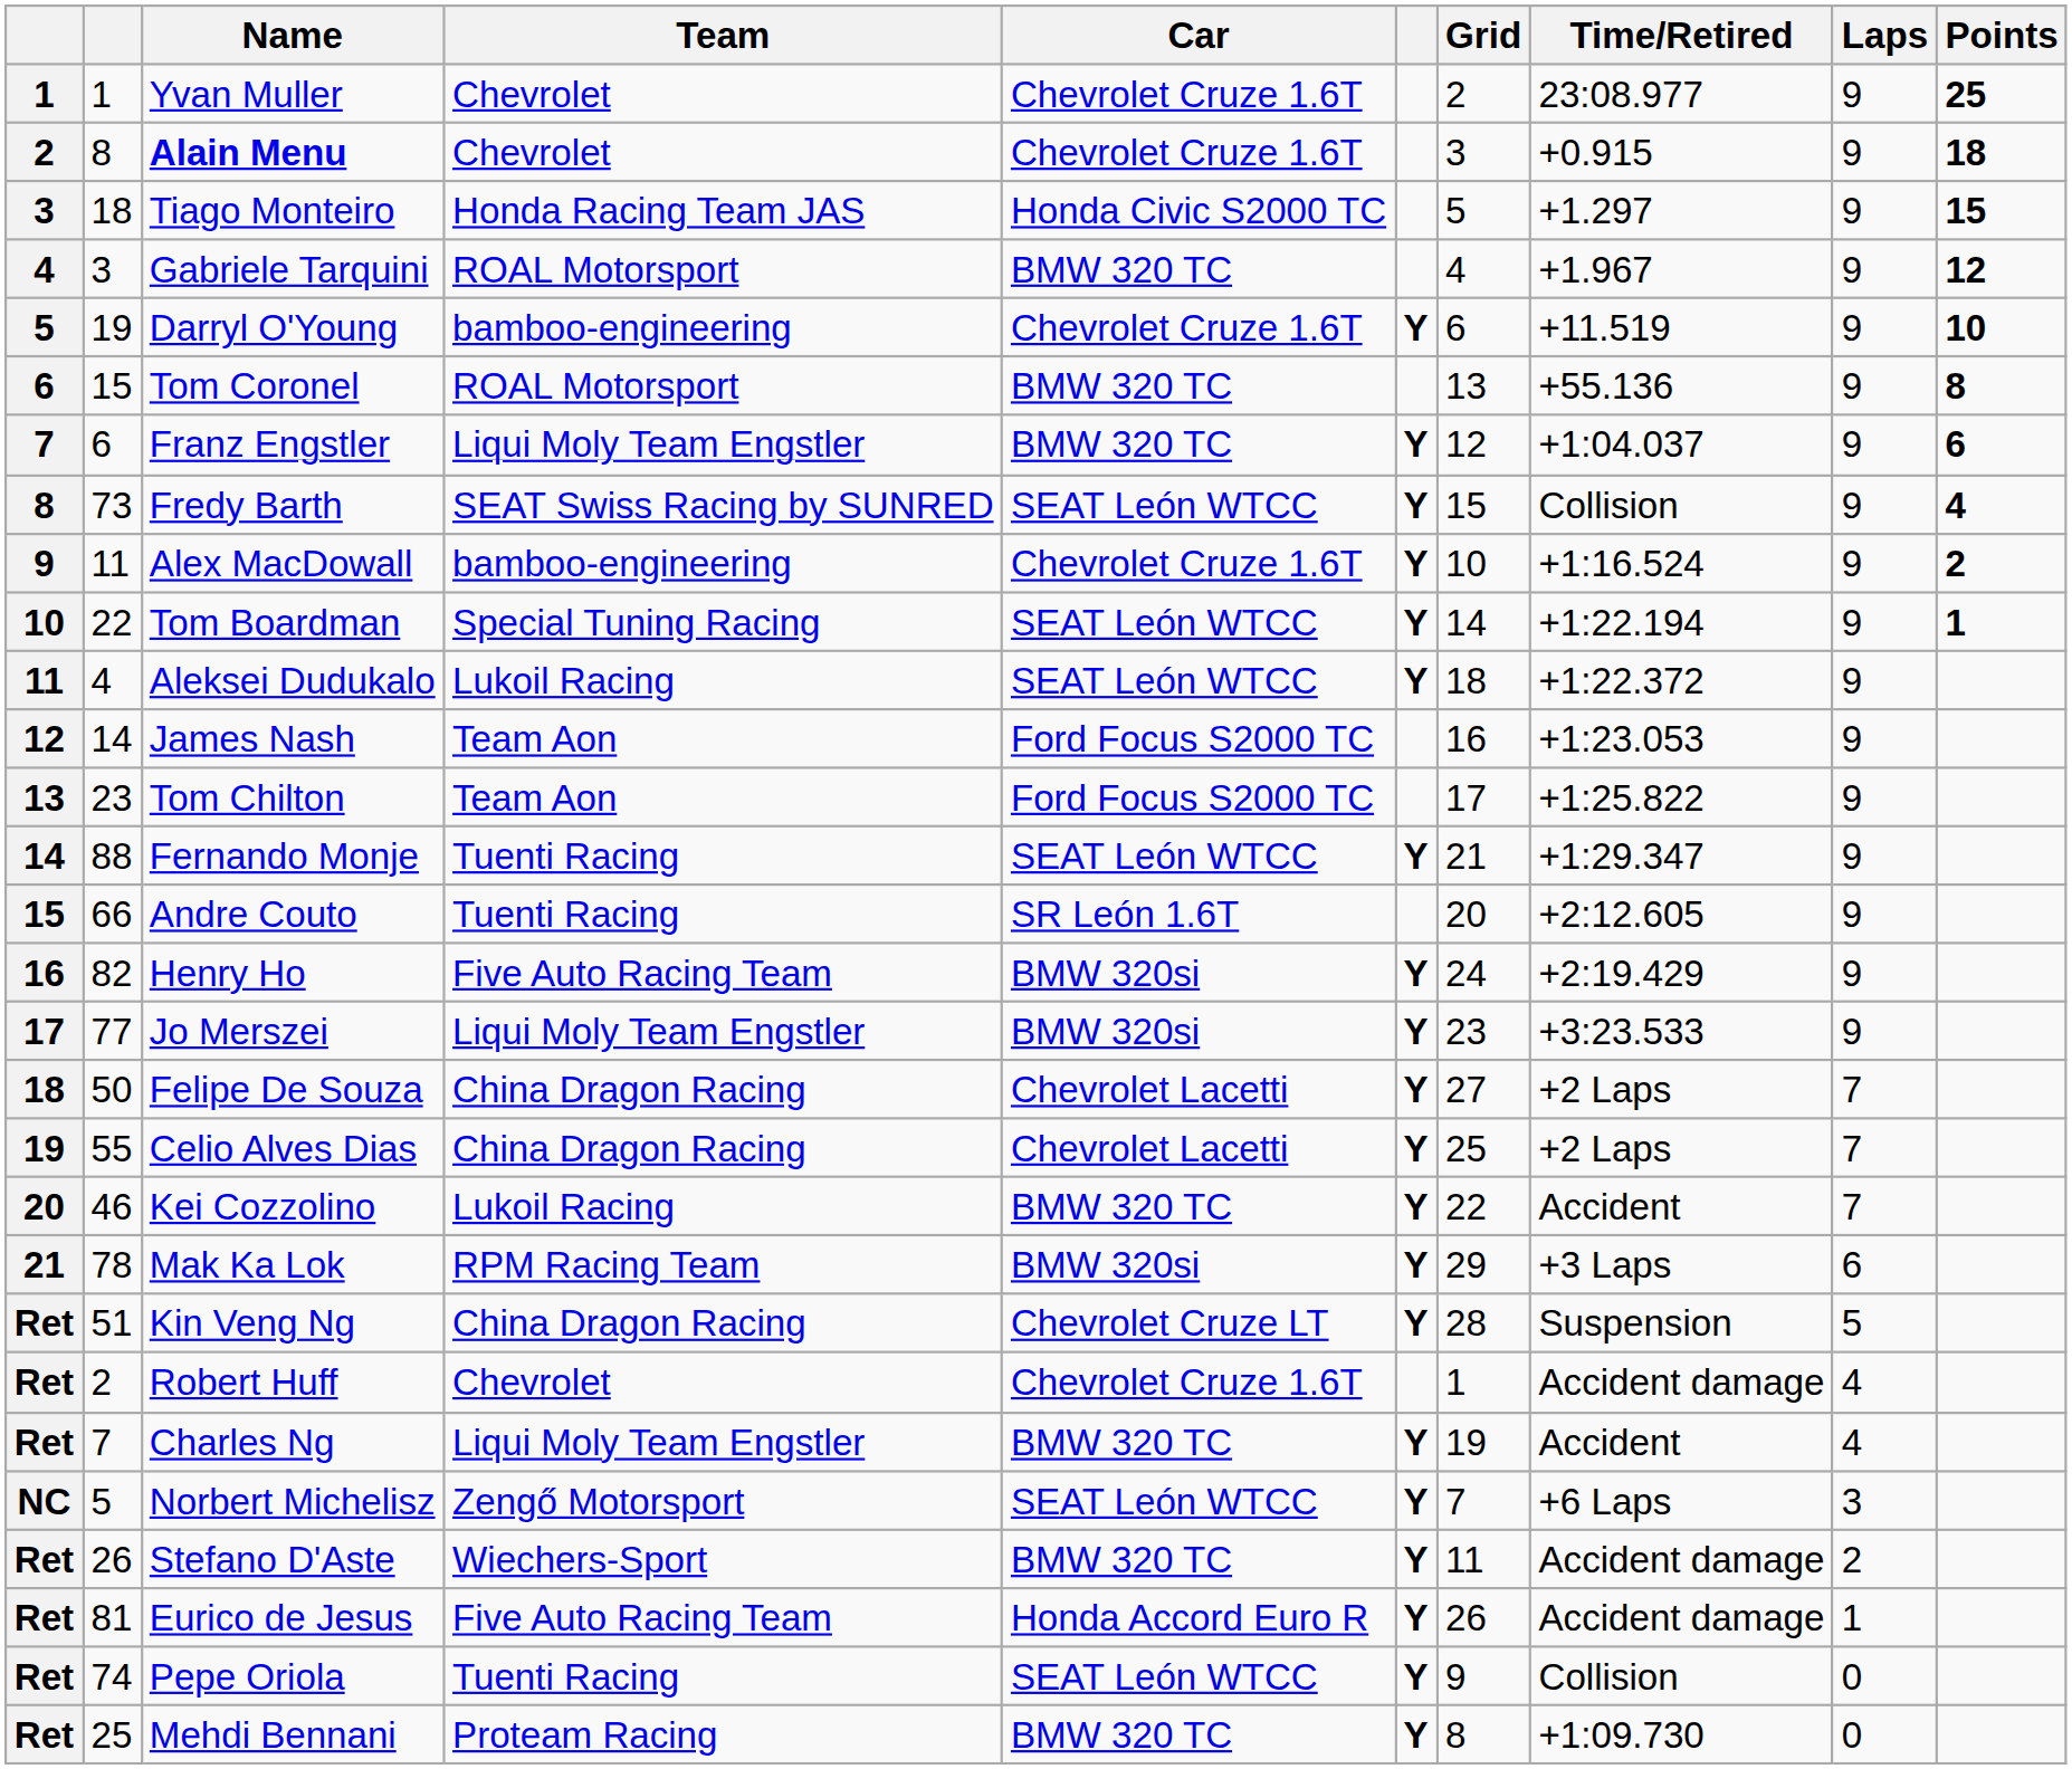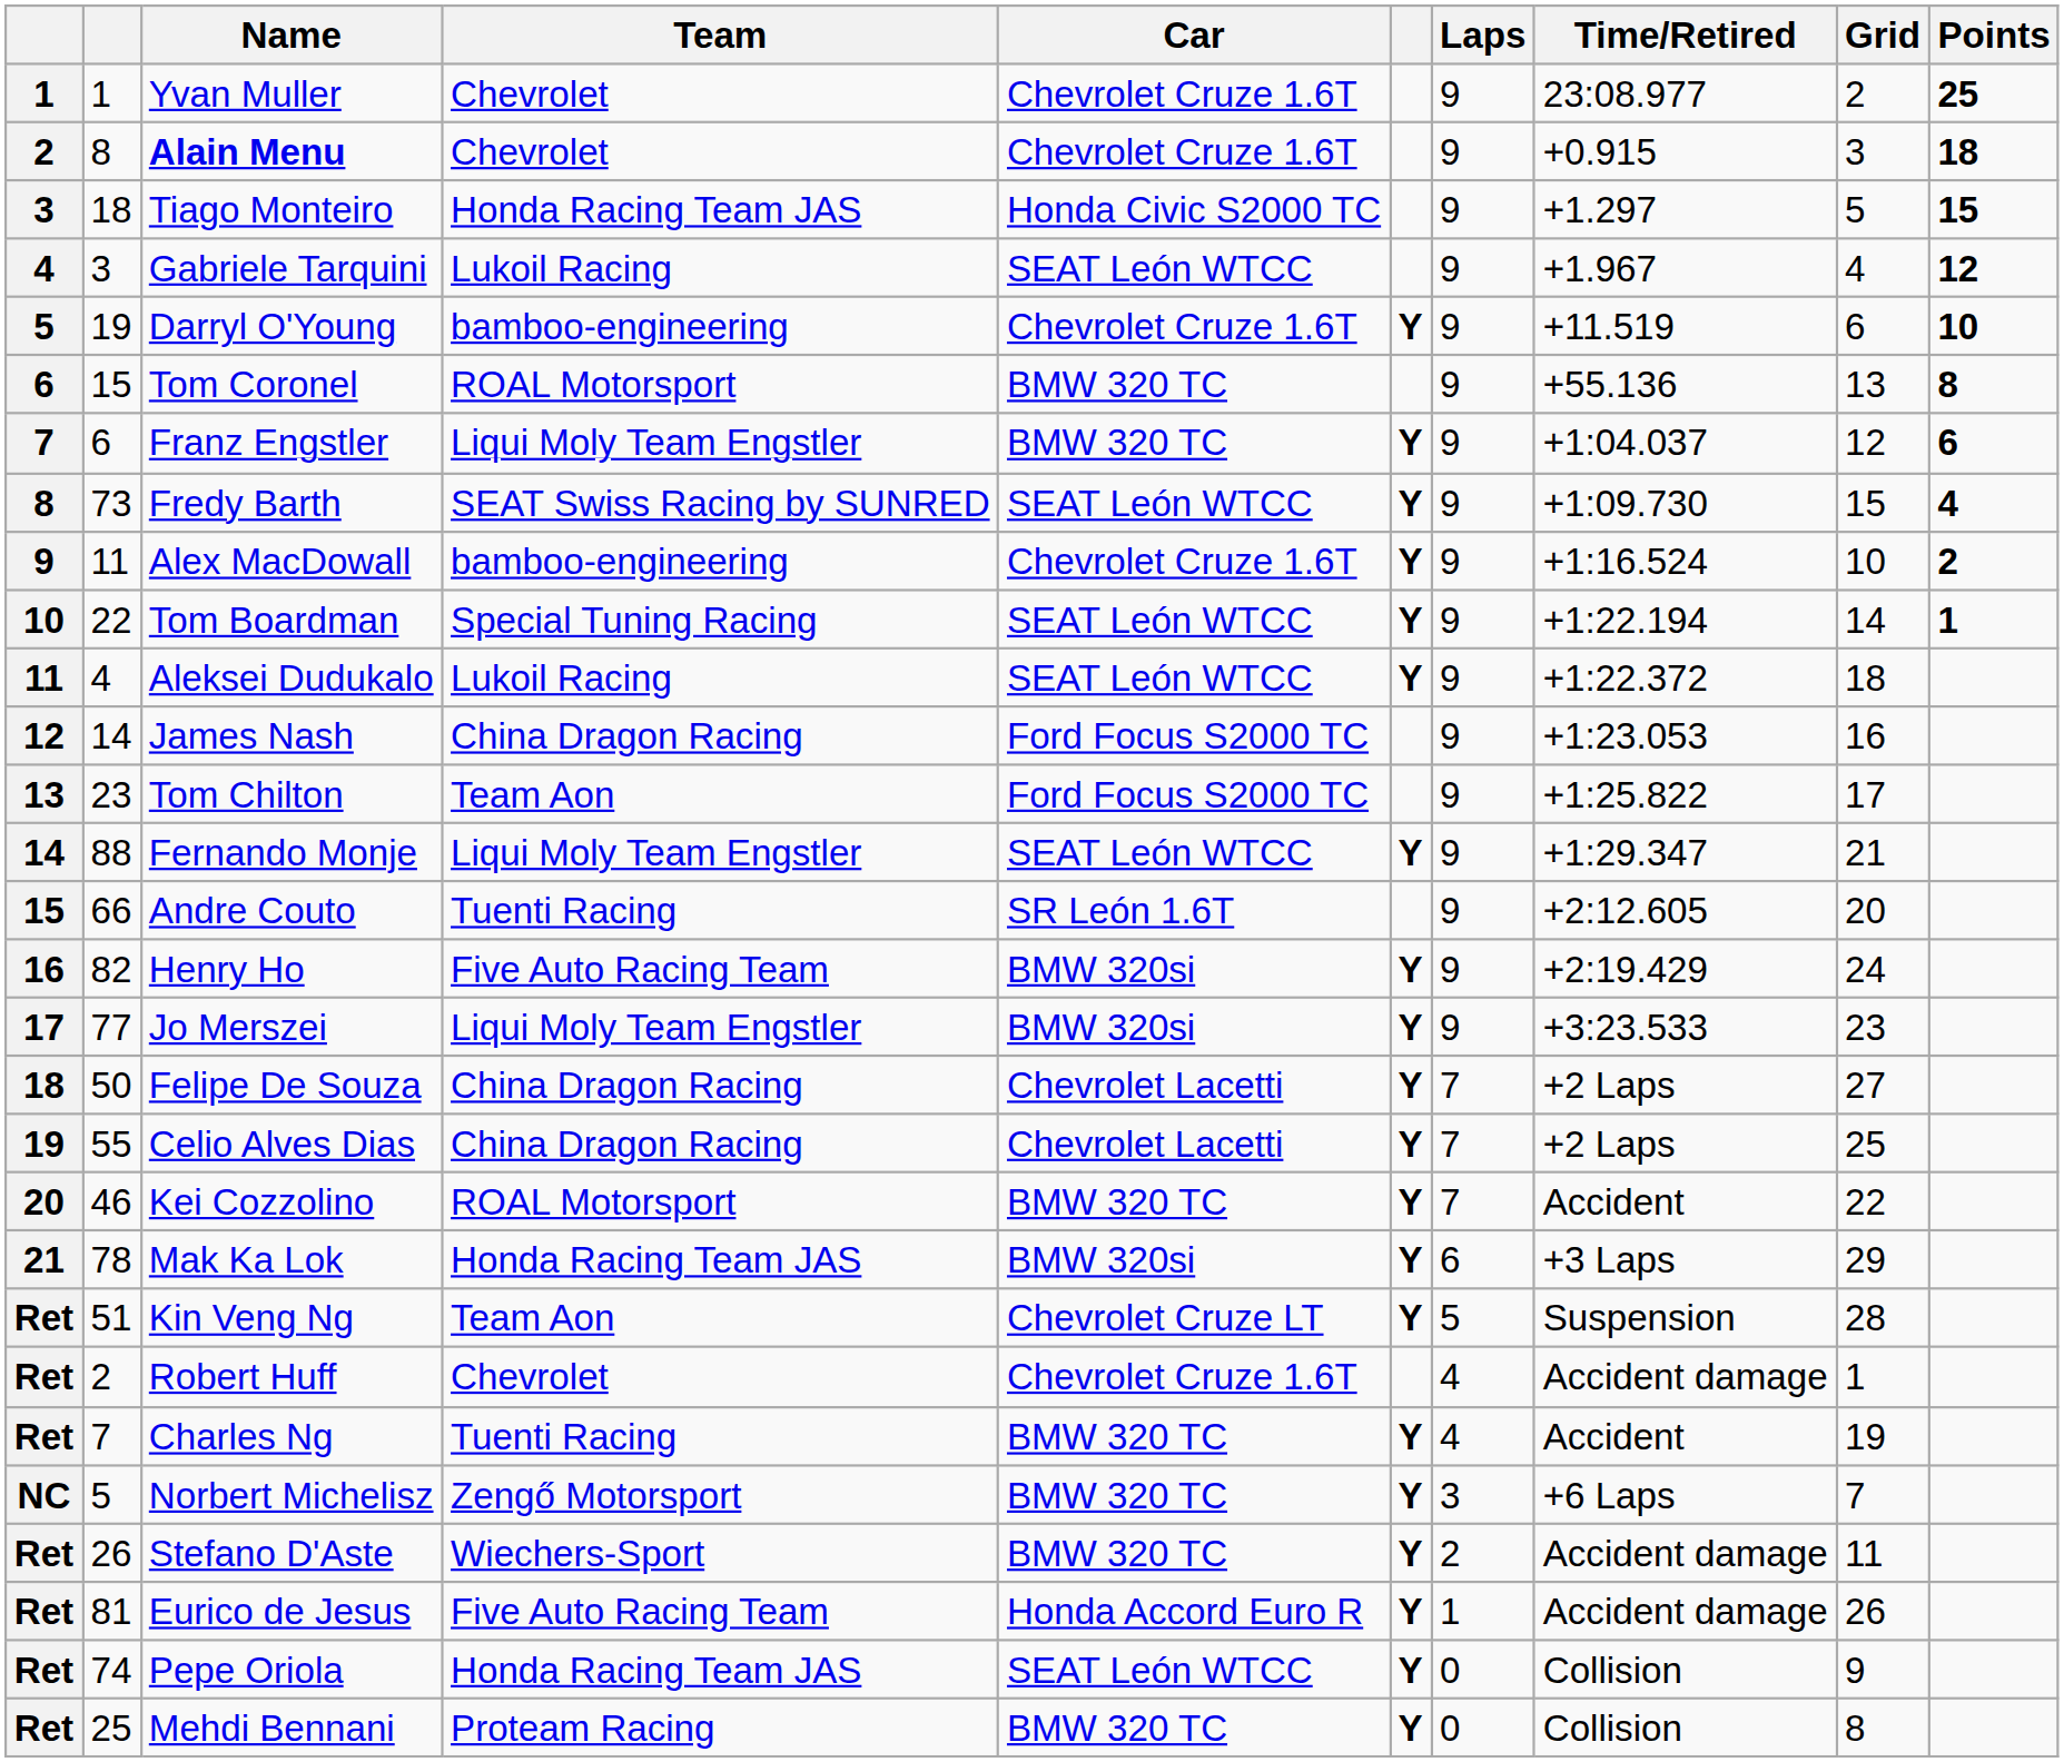 <table class="wikitable sortable" style="font-size: 95%;">
 <tr>
 <th></th>
 <th></th>
 <th>Name</th>
 <th>Team</th>
 <th>Car</th>
 <th></th>
+<th>Laps</th>
+<th>Time/Retired</th>
 <th>Grid</th>
-<th>Time/Retired</th>
-<th>Laps</th>
 <th>Points</th>
 </tr>
 <tr>
 <th>1</th>
 <td>1</td>
 <td> <a href='#'>Yvan Muller</a></td>
 <td><a href='#'>Chevrolet</a></td>
 <td><a href='#'>Chevrolet Cruze 1.6T</a></td>
 <td></td>
+<td>9</td>
+<td>23:08.977</td>
 <td>2</td>
-<td>23:08.977</td>
-<td>9</td>
 <td><strong>25</strong></td>
 </tr>
 <tr>
 <th>2</th>
 <td>8</td>
 <td> <strong><a href='#'>Alain Menu</a></strong></td>
 <td><a href='#'>Chevrolet</a></td>
 <td><a href='#'>Chevrolet Cruze 1.6T</a></td>
 <td></td>
+<td>9</td>
+<td>+0.915</td>
 <td>3</td>
-<td>+0.915</td>
-<td>9</td>
 <td><strong>18</strong></td>
 </tr>
 <tr>
 <th>3</th>
 <td>18</td>
 <td> <a href='#'>Tiago Monteiro</a></td>
 <td><a href='#'>Honda Racing Team JAS</a></td>
 <td><a href='#'>Honda Civic S2000 TC</a></td>
 <td></td>
+<td>9</td>
+<td>+1.297</td>
 <td>5</td>
-<td>+1.297</td>
-<td>9</td>
 <td><strong>15</strong></td>
 </tr>
 <tr>
 <th>4</th>
 <td>3</td>
 <td> <a href='#'>Gabriele Tarquini</a></td>
-<td><a href='#'>ROAL Motorsport</a></td>
-<td><a href='#'>BMW 320 TC</a></td>
+<td><a href='#'>Lukoil Racing</a></td>
+<td><a href='#'>SEAT León WTCC</a></td>
 <td></td>
+<td>9</td>
+<td>+1.967</td>
 <td>4</td>
-<td>+1.967</td>
-<td>9</td>
 <td><strong>12</strong></td>
 </tr>
 <tr>
 <th>5</th>
 <td>19</td>
 <td> <a href='#'>Darryl O'Young</a></td>
 <td><a href='#'>bamboo-engineering</a></td>
 <td><a href='#'>Chevrolet Cruze 1.6T</a></td>
 <td align=center><strong><span>Y</span></strong></td>
+<td>9</td>
+<td>+11.519</td>
 <td>6</td>
-<td>+11.519</td>
-<td>9</td>
 <td><strong>10</strong></td>
 </tr>
 <tr>
 <th>6</th>
 <td>15</td>
 <td> <a href='#'>Tom Coronel</a></td>
 <td><a href='#'>ROAL Motorsport</a></td>
 <td><a href='#'>BMW 320 TC</a></td>
 <td></td>
+<td>9</td>
+<td>+55.136</td>
 <td>13</td>
-<td>+55.136</td>
-<td>9</td>
 <td><strong>8</strong></td>
 </tr>
 <tr>
 <th>7</th>
 <td>6</td>
 <td> <a href='#'>Franz Engstler</a></td>
 <td><a href='#'>Liqui Moly Team Engstler</a></td>
 <td><a href='#'>BMW 320 TC</a></td>
 <td align=center><strong><span>Y</span></strong></td>
+<td>9</td>
+<td>+1:04.037</td>
 <td>12</td>
-<td>+1:04.037</td>
-<td>9</td>
 <td><strong>6</strong></td>
 </tr>
 <tr>
 <th>8</th>
 <td>73</td>
 <td> <a href='#'>Fredy Barth</a></td>
 <td><a href='#'>SEAT Swiss Racing by SUNRED</a></td>
 <td><a href='#'>SEAT León WTCC</a></td>
 <td align=center><strong><span>Y</span></strong></td>
+<td>9</td>
+<td>+1:09.730</td>
 <td>15</td>
-<td>Collision</td>
-<td>9</td>
 <td><strong>4</strong></td>
 </tr>
 <tr>
 <th>9</th>
 <td>11</td>
 <td> <a href='#'>Alex MacDowall</a></td>
 <td><a href='#'>bamboo-engineering</a></td>
 <td><a href='#'>Chevrolet Cruze 1.6T</a></td>
 <td align=center><strong><span>Y</span></strong></td>
+<td>9</td>
+<td>+1:16.524</td>
 <td>10</td>
-<td>+1:16.524</td>
-<td>9</td>
 <td><strong>2</strong></td>
 </tr>
 <tr>
 <th>10</th>
 <td>22</td>
 <td> <a href='#'>Tom Boardman</a></td>
 <td><a href='#'>Special Tuning Racing</a></td>
 <td><a href='#'>SEAT León WTCC</a></td>
 <td align=center><strong><span>Y</span></strong></td>
+<td>9</td>
+<td>+1:22.194</td>
 <td>14</td>
-<td>+1:22.194</td>
-<td>9</td>
 <td><strong>1</strong></td>
 </tr>
 <tr>
 <th>11</th>
 <td>4</td>
 <td> <a href='#'>Aleksei Dudukalo</a></td>
 <td><a href='#'>Lukoil Racing</a></td>
 <td><a href='#'>SEAT León WTCC</a></td>
 <td align=center><strong><span>Y</span></strong></td>
+<td>9</td>
+<td>+1:22.372</td>
 <td>18</td>
-<td>+1:22.372</td>
-<td>9</td>
 <td></td>
 </tr>
 <tr>
 <th>12</th>
 <td>14</td>
 <td> <a href='#'>James Nash</a></td>
-<td><a href='#'>Team Aon</a></td>
+<td><a href='#'>China Dragon Racing</a></td>
 <td><a href='#'>Ford Focus S2000 TC</a></td>
 <td></td>
+<td>9</td>
+<td>+1:23.053</td>
 <td>16</td>
-<td>+1:23.053</td>
-<td>9</td>
 <td></td>
 </tr>
 <tr>
 <th>13</th>
 <td>23</td>
 <td> <a href='#'>Tom Chilton</a></td>
 <td><a href='#'>Team Aon</a></td>
 <td><a href='#'>Ford Focus S2000 TC</a></td>
 <td></td>
+<td>9</td>
+<td>+1:25.822</td>
 <td>17</td>
-<td>+1:25.822</td>
-<td>9</td>
 <td></td>
 </tr>
 <tr>
 <th>14</th>
 <td>88</td>
 <td> <a href='#'>Fernando Monje</a></td>
-<td><a href='#'>Tuenti Racing</a></td>
+<td><a href='#'>Liqui Moly Team Engstler</a></td>
 <td><a href='#'>SEAT León WTCC</a></td>
 <td align=center><strong><span>Y</span></strong></td>
+<td>9</td>
+<td>+1:29.347</td>
 <td>21</td>
-<td>+1:29.347</td>
-<td>9</td>
 <td></td>
 </tr>
 <tr>
 <th>15</th>
 <td>66</td>
 <td> <a href='#'>Andre Couto</a></td>
 <td><a href='#'>Tuenti Racing</a></td>
 <td><a href='#'>SR León 1.6T</a></td>
 <td></td>
+<td>9</td>
+<td>+2:12.605</td>
 <td>20</td>
-<td>+2:12.605</td>
-<td>9</td>
 <td></td>
 </tr>
 <tr>
 <th>16</th>
 <td>82</td>
 <td> <a href='#'>Henry Ho</a></td>
 <td><a href='#'>Five Auto Racing Team</a></td>
 <td><a href='#'>BMW 320si</a></td>
 <td align=center><strong><span>Y</span></strong></td>
+<td>9</td>
+<td>+2:19.429</td>
 <td>24</td>
-<td>+2:19.429</td>
-<td>9</td>
 <td></td>
 </tr>
 <tr>
 <th>17</th>
 <td>77</td>
 <td> <a href='#'>Jo Merszei</a></td>
 <td><a href='#'>Liqui Moly Team Engstler</a></td>
 <td><a href='#'>BMW 320si</a></td>
 <td align=center><strong><span>Y</span></strong></td>
+<td>9</td>
+<td>+3:23.533</td>
 <td>23</td>
-<td>+3:23.533</td>
-<td>9</td>
 <td></td>
 </tr>
 <tr>
 <th>18</th>
 <td>50</td>
 <td> <a href='#'>Felipe De Souza</a></td>
 <td><a href='#'>China Dragon Racing</a></td>
 <td><a href='#'>Chevrolet Lacetti</a></td>
 <td align=center><strong><span>Y</span></strong></td>
+<td>7</td>
+<td>+2 Laps</td>
 <td>27</td>
-<td>+2 Laps</td>
-<td>7</td>
 <td></td>
 </tr>
 <tr>
 <th>19</th>
 <td>55</td>
 <td> <a href='#'>Celio Alves Dias</a></td>
 <td><a href='#'>China Dragon Racing</a></td>
 <td><a href='#'>Chevrolet Lacetti</a></td>
 <td align=center><strong><span>Y</span></strong></td>
+<td>7</td>
+<td>+2 Laps</td>
 <td>25</td>
-<td>+2 Laps</td>
-<td>7</td>
 <td></td>
 </tr>
 <tr>
 <th>20</th>
 <td>46</td>
 <td> <a href='#'>Kei Cozzolino</a></td>
-<td><a href='#'>Lukoil Racing</a></td>
+<td><a href='#'>ROAL Motorsport</a></td>
 <td><a href='#'>BMW 320 TC</a></td>
 <td align=center><strong><span>Y</span></strong></td>
+<td>7</td>
+<td>Accident</td>
 <td>22</td>
-<td>Accident</td>
-<td>7</td>
 <td></td>
 </tr>
 <tr>
 <th>21</th>
 <td>78</td>
 <td> <a href='#'>Mak Ka Lok</a></td>
-<td><a href='#'>RPM Racing Team</a></td>
+<td><a href='#'>Honda Racing Team JAS</a></td>
 <td><a href='#'>BMW 320si</a></td>
 <td align=center><strong><span>Y</span></strong></td>
+<td>6</td>
+<td>+3 Laps</td>
 <td>29</td>
-<td>+3 Laps</td>
-<td>6</td>
 <td></td>
 </tr>
 <tr>
 <th>Ret</th>
 <td>51</td>
 <td> <a href='#'>Kin Veng Ng</a></td>
-<td><a href='#'>China Dragon Racing</a></td>
+<td><a href='#'>Team Aon</a></td>
 <td><a href='#'>Chevrolet Cruze LT</a></td>
 <td align=center><strong><span>Y</span></strong></td>
+<td>5</td>
+<td>Suspension</td>
 <td>28</td>
-<td>Suspension</td>
-<td>5</td>
 <td></td>
 </tr>
 <tr>
 <th>Ret</th>
 <td>2</td>
 <td> <a href='#'>Robert Huff</a></td>
 <td><a href='#'>Chevrolet</a></td>
 <td><a href='#'>Chevrolet Cruze 1.6T</a></td>
 <td></td>
+<td>4</td>
+<td>Accident damage</td>
 <td>1</td>
-<td>Accident damage</td>
-<td>4</td>
 <td></td>
 </tr>
 <tr>
 <th>Ret</th>
 <td>7</td>
 <td> <a href='#'>Charles Ng</a></td>
-<td><a href='#'>Liqui Moly Team Engstler</a></td>
+<td><a href='#'>Tuenti Racing</a></td>
 <td><a href='#'>BMW 320 TC</a></td>
 <td align=center><strong><span>Y</span></strong></td>
+<td>4</td>
+<td>Accident</td>
 <td>19</td>
-<td>Accident</td>
-<td>4</td>
 <td></td>
 </tr>
 <tr>
 <th>NC</th>
 <td>5</td>
 <td> <a href='#'>Norbert Michelisz</a></td>
 <td><a href='#'>Zengő Motorsport</a></td>
-<td><a href='#'>SEAT León WTCC</a></td>
+<td><a href='#'>BMW 320 TC</a></td>
 <td align=center><strong><span>Y</span></strong></td>
+<td>3</td>
+<td>+6 Laps</td>
 <td>7</td>
-<td>+6 Laps</td>
-<td>3</td>
 <td></td>
 </tr>
 <tr>
 <th>Ret</th>
 <td>26</td>
 <td> <a href='#'>Stefano D'Aste</a></td>
 <td><a href='#'>Wiechers-Sport</a></td>
 <td><a href='#'>BMW 320 TC</a></td>
 <td align=center><strong><span>Y</span></strong></td>
+<td>2</td>
+<td>Accident damage</td>
 <td>11</td>
-<td>Accident damage</td>
-<td>2</td>
 <td></td>
 </tr>
 <tr>
 <th>Ret</th>
 <td>81</td>
 <td> <a href='#'>Eurico de Jesus</a></td>
 <td><a href='#'>Five Auto Racing Team</a></td>
 <td><a href='#'>Honda Accord Euro R</a></td>
 <td align=center><strong><span>Y</span></strong></td>
+<td>1</td>
+<td>Accident damage</td>
 <td>26</td>
-<td>Accident damage</td>
-<td>1</td>
 <td></td>
 </tr>
 <tr>
 <th>Ret</th>
 <td>74</td>
 <td> <a href='#'>Pepe Oriola</a></td>
-<td><a href='#'>Tuenti Racing</a></td>
+<td><a href='#'>Honda Racing Team JAS</a></td>
 <td><a href='#'>SEAT León WTCC</a></td>
 <td align=center><strong><span>Y</span></strong></td>
+<td>0</td>
+<td>Collision</td>
 <td>9</td>
-<td>Collision</td>
-<td>0</td>
 <td></td>
 </tr>
 <tr>
 <th>Ret</th>
 <td>25</td>
 <td> <a href='#'>Mehdi Bennani</a></td>
 <td><a href='#'>Proteam Racing</a></td>
 <td><a href='#'>BMW 320 TC</a></td>
 <td align=center><strong><span>Y</span></strong></td>
+<td>0</td>
+<td>Collision</td>
 <td>8</td>
-<td>+1:09.730</td>
-<td>0</td>
 <td></td>
 </tr>
 </table>
